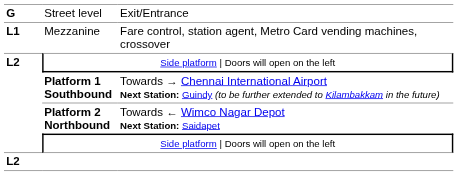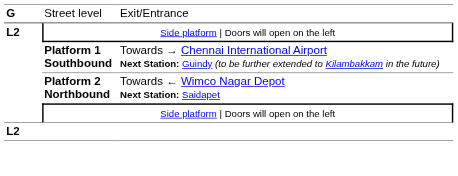 <table table border=0 cellspacing=0 cellpadding=3>
 <tr>
 <td style="border-bottom:solid 1px gray;border-top:solid 1px gray;" width=50 valign=top><strong>G</strong></td>
 <td style="border-top:solid 1px gray;border-bottom:solid 1px gray;" width=100 valign=top>Street level</td>
 <td style="border-top:solid 1px gray;border-bottom:solid 1px gray;" width=500 valign=top>Exit/Entrance</td>
-</tr>
-<tr>
-<td valign=top><strong>L1</strong></td>
-<td valign=top>Mezzanine</td>
-<td valign=top>Fare control, station agent, Metro Card vending machines, crossover<br></td>
 </tr>
 <tr>
 <td style="border-top:solid 1px gray;border-bottom:solid 1px gray;" width=50 rowspan=4 valign=top><strong>L2</strong></td>
 <td style="border-top:solid 1px gray;border-right:solid 2px black;border-left:solid 2px black;border-bottom:solid 2px black;text-align:center;" colspan=2><small><a href='#'>Side platform</a> | Doors will open on the left </small></td>
 </tr>
 <tr>
 <td style="border-bottom:solid 1px gray;" width=100><span><strong>Platform 1</strong><br><strong>Southbound</strong></span></td>
 <td style="border-bottom:solid 1px gray;" width=500>Towards → <a href='#'>Chennai International Airport</a><br><small><strong>Next Station:</strong> <a href='#'>Guindy</a> <em>(to be further extended to <a href='#'>Kilambakkam</a> in the future)</em></small></td>
 </tr>
 <tr>
 <td><span><strong>Platform 2</strong><br><strong>Northbound</strong></span></td>
 <td><span></span>Towards ← <a href='#'>Wimco Nagar Depot</a><br><small><strong>Next Station:</strong> <a href='#'>Saidapet</a></small></td>
 </tr>
 <tr>
 <td style="border-top:solid 2px black;border-right:solid 2px black;border-left:solid 2px black;border-bottom:solid 1px gray;text-align:center;" colspan=2><small><a href='#'>Side platform</a> | Doors will open on the left </small></td>
 </tr>
 <tr>
 <td style="border-bottom:solid 1px gray;" width=50 rowspan=2 valign=top><strong>L2</strong></td>
 <td style="border-bottom:solid 1px gray;" width=100></td>
 <td style="border-bottom:solid 1px gray;" width=500></td>
 </tr>
 <tr>
 </tr>
 </table>
